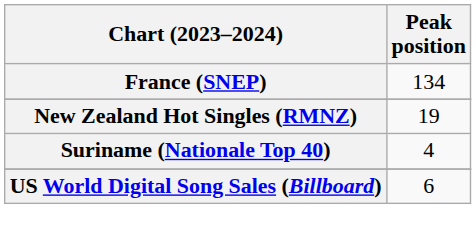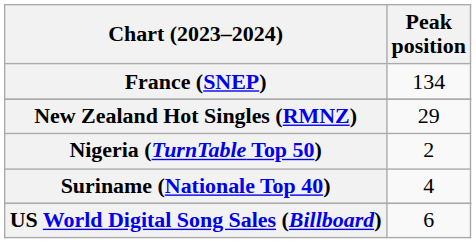 <table class="wikitable sortable plainrowheaders" style="text-align:center">
 <tr>
 <th scope="col">Chart (2023–2024)</th>
 <th scope="col">Peak<br>position</th>
 </tr>
 <tr>
 <th scope="row">France (<a href='#'>SNEP</a>)</th>
 <td>134</td>
 </tr>
 <tr>
 </tr>
 <tr>
 <th scope="row">New Zealand Hot Singles (<a href='#'>RMNZ</a>)</th>
-<td>19</td>
+<td>29</td>
+</tr>
+<tr>
+<th scope="row">Nigeria (<a href='#'><em>TurnTable</em> Top 50</a>)</th>
+<td>2</td>
 </tr>
 <tr>
 <th scope="row">Suriname (<a href='#'>Nationale Top 40</a>)</th>
 <td>4</td>
 </tr>
 <tr>
 </tr>
 <tr>
 </tr>
 <tr>
 </tr>
 <tr>
 </tr>
 <tr>
 </tr>
 <tr>
 </tr>
 <tr>
 <th scope="row">US <a href='#'>World Digital Song Sales</a> (<em><a href='#'>Billboard</a></em>)</th>
 <td>6</td>
 </tr>
 </table>
